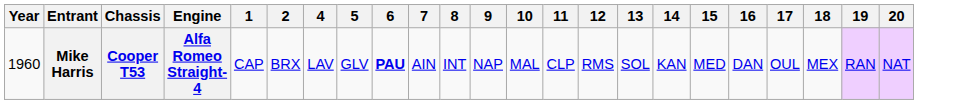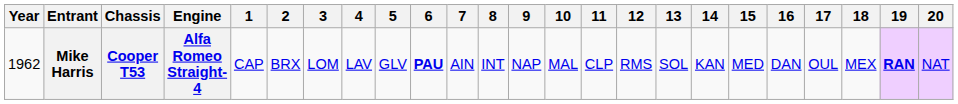 <table class="wikitable" style="text-align:center; font-size:90%">
 <tr>
 <th>Year</th>
 <th>Entrant</th>
 <th>Chassis</th>
 <th>Engine</th>
 <th>1</th>
 <th>2</th>
+<th>3</th>
 <th>4</th>
 <th>5</th>
 <th>6</th>
 <th>7</th>
 <th>8</th>
 <th>9</th>
 <th>10</th>
 <th>11</th>
 <th>12</th>
 <th>13</th>
 <th>14</th>
 <th>15</th>
 <th>16</th>
 <th>17</th>
 <th>18</th>
 <th>19</th>
 <th>20</th>
 </tr>
 <tr>
-<td>1960</td>
+<td>1962</td>
 <th>Mike Harris</th>
 <th><a href='#'>Cooper</a> <a href='#'>T53</a></th>
 <th><a href='#'>Alfa Romeo</a> <a href='#'>Straight-4</a></th>
 <td><a href='#'>CAP</a></td>
 <td><a href='#'>BRX</a></td>
+<td><a href='#'>LOM</a></td>
 <td><a href='#'>LAV</a></td>
 <td><a href='#'>GLV</a></td>
 <td><strong><a href='#'>PAU</a></strong></td>
 <td><a href='#'>AIN</a></td>
 <td><a href='#'>INT</a></td>
 <td><a href='#'>NAP</a></td>
 <td><a href='#'>MAL</a></td>
 <td><a href='#'>CLP</a></td>
 <td><a href='#'>RMS</a></td>
 <td><a href='#'>SOL</a></td>
 <td><a href='#'>KAN</a></td>
 <td><a href='#'>MED</a></td>
 <td><a href='#'>DAN</a></td>
 <td><a href='#'>OUL</a></td>
 <td><a href='#'>MEX</a></td>
-<td style="background:#EFCFFF;"><a href='#'>RAN</a><br></td>
+<td style="background:#EFCFFF;"><strong><a href='#'>RAN</a><br></strong></td>
 <td style="background:#EFCFFF;"><a href='#'>NAT</a><br></td>
 </tr>
 </table>
